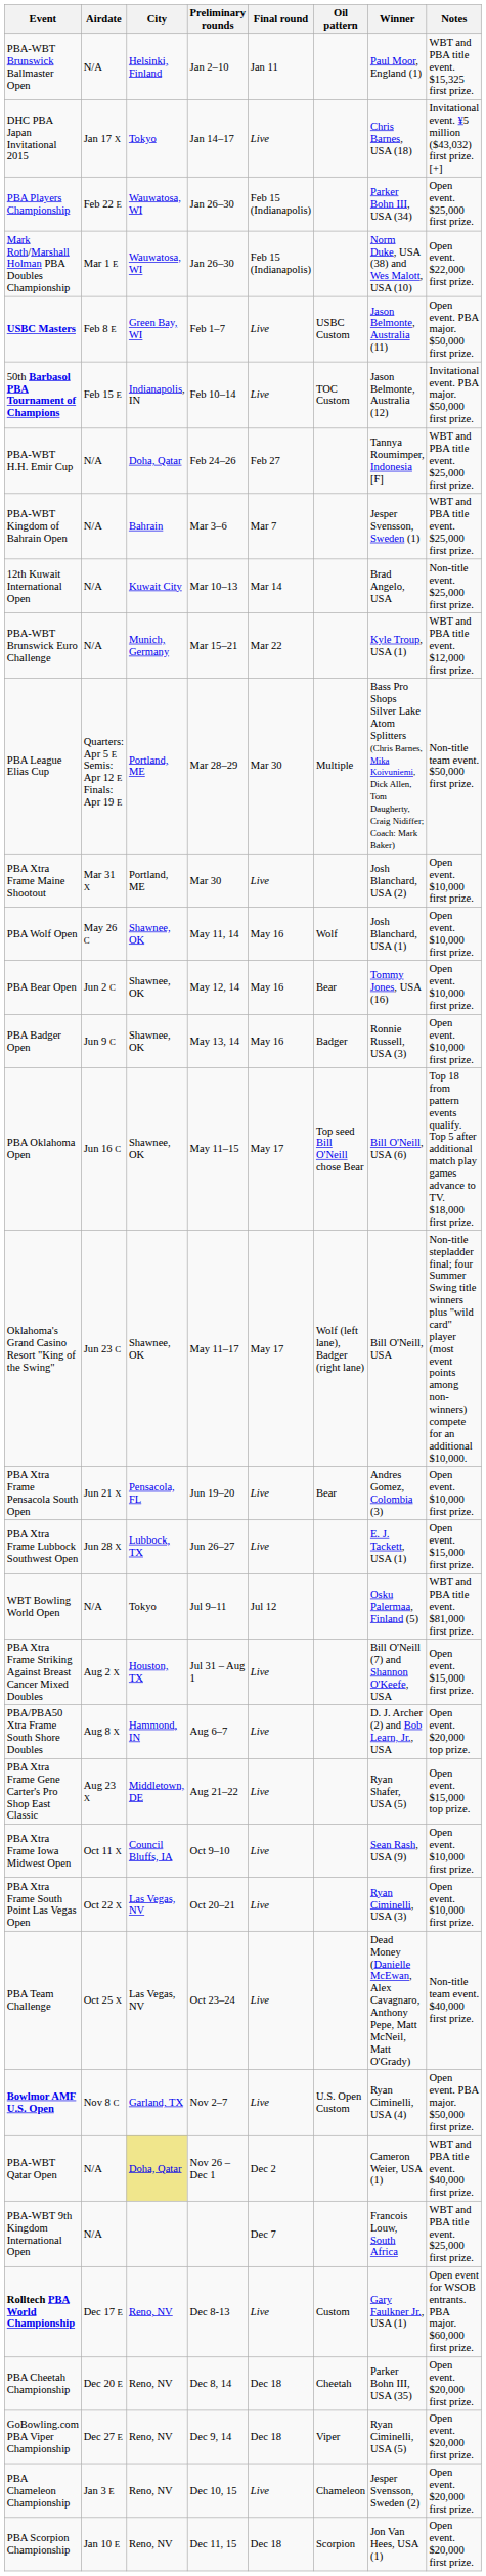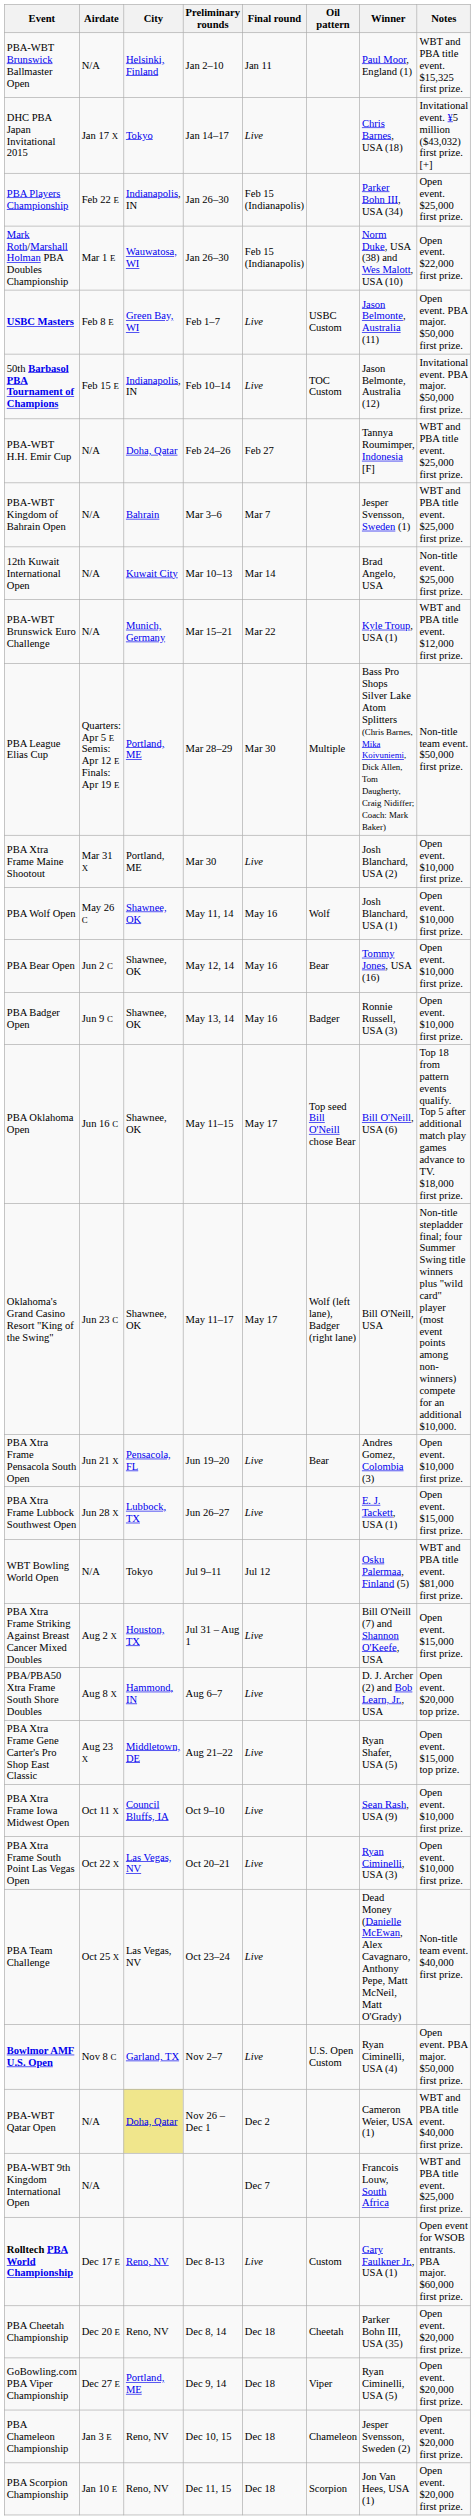 <table class="wikitable">
 <tr>
 <th>Event</th>
 <th>Airdate</th>
 <th>City</th>
 <th>Preliminary rounds</th>
 <th>Final round</th>
 <th>Oil pattern</th>
 <th>Winner</th>
 <th width=20%>Notes</th>
 </tr>
 <tr>
 <td>PBA-WBT <a href='#'>Brunswick</a> Ballmaster Open</td>
 <td>N/A</td>
 <td><a href='#'>Helsinki, Finland</a></td>
 <td>Jan 2–10</td>
 <td>Jan 11</td>
 <td></td>
 <td><a href='#'>Paul Moor</a>, England (1)</td>
 <td>WBT and PBA title event. $15,325 first prize.</td>
 </tr>
 <tr>
 <td>DHC PBA Japan Invitational 2015</td>
 <td>Jan 17 <small>X</small></td>
 <td><a href='#'>Tokyo</a></td>
 <td>Jan 14–17</td>
 <td><em>Live</em></td>
 <td></td>
 <td><a href='#'>Chris Barnes</a>, USA (18)</td>
 <td>Invitational event. <a href='#'>¥</a>5 million ($43,032) first prize. [+]</td>
 </tr>
 <tr>
 <td><a href='#'>PBA Players Championship</a></td>
 <td>Feb 22 <small>E</small></td>
-<td><a href='#'>Wauwatosa, WI</a></td>
+<td><a href='#'>Indianapolis</a>, IN</td>
 <td>Jan 26–30</td>
 <td>Feb 15 (Indianapolis)</td>
 <td></td>
 <td><a href='#'>Parker Bohn III</a>, USA (34)</td>
 <td>Open event. $25,000 first prize.</td>
 </tr>
 <tr>
 <td><a href='#'>Mark Roth</a>/<a href='#'>Marshall Holman</a> PBA Doubles Championship</td>
 <td>Mar 1 <small>E</small></td>
 <td><a href='#'>Wauwatosa, WI</a></td>
 <td>Jan 26–30</td>
 <td>Feb 15 (Indianapolis)</td>
 <td></td>
 <td><a href='#'>Norm Duke</a>, USA (38) and<br><a href='#'>Wes Malott</a>, USA (10)</td>
 <td>Open event. $22,000 first prize.</td>
 </tr>
 <tr>
 <td><strong><a href='#'>USBC Masters</a></strong></td>
 <td>Feb 8 <small>E</small></td>
 <td><a href='#'>Green Bay, WI</a></td>
 <td>Feb 1–7</td>
 <td><em>Live</em></td>
 <td>USBC Custom</td>
 <td><a href='#'>Jason Belmonte</a>, <a href='#'>Australia</a> (11)</td>
 <td>Open event. PBA major. $50,000 first prize.</td>
 </tr>
 <tr>
 <td>50th <strong><a href='#'>Barbasol PBA Tournament of Champions</a></strong></td>
 <td>Feb 15 <small>E</small></td>
 <td><a href='#'>Indianapolis</a>, IN</td>
 <td>Feb 10–14</td>
 <td><em>Live</em></td>
 <td>TOC Custom</td>
 <td>Jason Belmonte, Australia (12)</td>
 <td>Invitational event. PBA major. $50,000 first prize.</td>
 </tr>
 <tr>
 <td>PBA-WBT H.H. Emir Cup</td>
 <td>N/A</td>
 <td><a href='#'>Doha, Qatar</a></td>
 <td>Feb 24–26</td>
 <td>Feb 27</td>
 <td></td>
 <td>Tannya Roumimper, <a href='#'>Indonesia</a> [F]</td>
 <td>WBT and PBA title event. $25,000 first prize.</td>
 </tr>
 <tr>
 <td>PBA-WBT Kingdom of Bahrain Open</td>
 <td>N/A</td>
 <td><a href='#'>Bahrain</a></td>
 <td>Mar 3–6</td>
 <td>Mar 7</td>
 <td></td>
 <td>Jesper Svensson, <a href='#'>Sweden</a> (1)</td>
 <td>WBT and PBA title event. $25,000 first prize.</td>
 </tr>
 <tr>
 <td>12th Kuwait International Open</td>
 <td>N/A</td>
 <td><a href='#'>Kuwait City</a></td>
 <td>Mar 10–13</td>
 <td>Mar 14</td>
 <td></td>
 <td>Brad Angelo, USA</td>
 <td>Non-title event. $25,000 first prize.</td>
 </tr>
 <tr>
 <td>PBA-WBT Brunswick Euro Challenge</td>
 <td>N/A</td>
 <td><a href='#'>Munich, Germany</a></td>
 <td>Mar 15–21</td>
 <td>Mar 22</td>
 <td></td>
 <td><a href='#'>Kyle Troup</a>, USA (1)</td>
 <td>WBT and PBA title event. $12,000 first prize.</td>
 </tr>
 <tr>
 <td>PBA League Elias Cup</td>
 <td><br>Quarters: Apr 5 <small>E</small><br>Semis: Apr 12 <small>E</small><br>Finals: Apr 19 <small>E</small></td>
 <td><a href='#'>Portland, ME</a></td>
 <td>Mar 28–29</td>
 <td>Mar 30</td>
 <td>Multiple</td>
 <td>Bass Pro Shops Silver Lake Atom Splitters<br><small>(Chris Barnes, <a href='#'>Mika Koivuniemi</a>, Dick Allen, Tom Daugherty, Craig Nidiffer; Coach: Mark Baker)</small></td>
 <td>Non-title team event. $50,000 first prize.</td>
 </tr>
 <tr>
 <td>PBA Xtra Frame Maine Shootout</td>
 <td>Mar 31 <small>X</small></td>
 <td>Portland, ME</td>
 <td>Mar 30</td>
 <td><em>Live</em></td>
 <td></td>
 <td>Josh Blanchard, USA (2)</td>
 <td>Open event. $10,000 first prize.</td>
 </tr>
 <tr>
 <td>PBA Wolf Open</td>
 <td>May 26 <small>C</small></td>
 <td><a href='#'>Shawnee, OK</a></td>
 <td>May 11, 14</td>
 <td>May 16</td>
 <td>Wolf</td>
 <td>Josh Blanchard, USA (1)</td>
 <td>Open event. $10,000 first prize.</td>
 </tr>
 <tr>
 <td>PBA Bear Open</td>
 <td>Jun 2 <small>C</small></td>
 <td>Shawnee, OK</td>
 <td>May 12, 14</td>
 <td>May 16</td>
 <td>Bear</td>
 <td><a href='#'>Tommy Jones</a>, USA (16)</td>
 <td>Open event. $10,000 first prize.</td>
 </tr>
 <tr>
 <td>PBA Badger Open</td>
 <td>Jun 9 <small>C</small></td>
 <td>Shawnee, OK</td>
 <td>May 13, 14</td>
 <td>May 16</td>
 <td>Badger</td>
 <td>Ronnie Russell, USA (3)</td>
 <td>Open event. $10,000 first prize.</td>
 </tr>
 <tr>
 <td>PBA Oklahoma Open</td>
 <td>Jun 16 <small>C</small></td>
 <td>Shawnee, OK</td>
 <td>May 11–15</td>
 <td>May 17</td>
 <td>Top seed <a href='#'>Bill O'Neill</a> chose Bear</td>
 <td><a href='#'>Bill O'Neill</a>, USA (6)</td>
 <td>Top 18 from pattern events qualify. Top 5 after additional match play games advance to TV. $18,000 first prize.</td>
 </tr>
 <tr>
 <td>Oklahoma's Grand Casino Resort "King of the Swing"</td>
 <td>Jun 23 <small>C</small></td>
 <td>Shawnee, OK</td>
 <td>May 11–17</td>
 <td>May 17</td>
 <td>Wolf (left lane), Badger (right lane)</td>
 <td>Bill O'Neill, USA</td>
 <td>Non-title stepladder final; four Summer Swing title winners plus "wild card" player (most event points among non-winners) compete for an additional $10,000.</td>
 </tr>
 <tr>
 <td>PBA Xtra Frame Pensacola South Open</td>
 <td>Jun 21 <small>X</small></td>
 <td><a href='#'>Pensacola, FL</a></td>
 <td>Jun 19–20</td>
 <td><em>Live</em></td>
 <td>Bear</td>
 <td>Andres Gomez, <a href='#'>Colombia</a> (3)</td>
 <td>Open event. $10,000 first prize.</td>
 </tr>
 <tr>
 <td>PBA Xtra Frame Lubbock Southwest Open</td>
 <td>Jun 28 <small>X</small></td>
 <td><a href='#'>Lubbock, TX</a></td>
 <td>Jun 26–27</td>
 <td><em>Live</em></td>
 <td></td>
 <td><a href='#'>E. J. Tackett</a>, USA (1)</td>
 <td>Open event. $15,000 first prize.</td>
 </tr>
 <tr>
 <td>WBT Bowling World Open</td>
 <td>N/A</td>
 <td>Tokyo</td>
 <td>Jul 9–11</td>
 <td>Jul 12</td>
 <td></td>
 <td><a href='#'>Osku Palermaa</a>, <a href='#'>Finland</a> (5)</td>
 <td>WBT and PBA title event. $81,000 first prize.</td>
 </tr>
 <tr>
 <td>PBA Xtra Frame Striking Against Breast Cancer Mixed Doubles</td>
 <td>Aug 2 <small>X</small></td>
 <td><a href='#'>Houston, TX</a></td>
 <td>Jul 31 – Aug 1</td>
 <td><em>Live</em></td>
 <td></td>
 <td>Bill O'Neill (7) and <a href='#'>Shannon O'Keefe</a>, USA</td>
 <td>Open event. $15,000 first prize.</td>
 </tr>
 <tr>
 <td>PBA/PBA50 Xtra Frame South Shore Doubles</td>
 <td>Aug 8 <small>X</small></td>
 <td><a href='#'>Hammond, IN</a></td>
 <td>Aug 6–7</td>
 <td><em>Live</em></td>
 <td></td>
 <td>D. J. Archer (2) and <a href='#'>Bob Learn, Jr.</a>, USA</td>
 <td>Open event. $20,000 top prize.</td>
 </tr>
 <tr>
 <td>PBA Xtra Frame Gene Carter's Pro Shop East Classic</td>
 <td>Aug 23 <small>X</small></td>
 <td><a href='#'>Middletown, DE</a></td>
 <td>Aug 21–22</td>
 <td><em>Live</em></td>
 <td></td>
 <td>Ryan Shafer, USA (5)</td>
 <td>Open event. $15,000 top prize.</td>
 </tr>
 <tr>
 <td>PBA Xtra Frame Iowa Midwest Open</td>
 <td>Oct 11 <small>X</small></td>
 <td><a href='#'>Council Bluffs, IA</a></td>
 <td>Oct 9–10</td>
 <td><em>Live</em></td>
 <td></td>
 <td><a href='#'>Sean Rash</a>, USA (9)</td>
 <td>Open event. $10,000 first prize.</td>
 </tr>
 <tr>
 <td>PBA Xtra Frame South Point Las Vegas Open</td>
 <td>Oct 22 <small>X</small></td>
 <td><a href='#'>Las Vegas, NV</a></td>
 <td>Oct 20–21</td>
 <td><em>Live</em></td>
 <td></td>
 <td><a href='#'>Ryan Ciminelli</a>, USA (3)</td>
 <td>Open event. $10,000 first prize.</td>
 </tr>
 <tr>
 <td>PBA Team Challenge</td>
 <td>Oct 25 <small>X</small></td>
 <td>Las Vegas, NV</td>
 <td>Oct 23–24</td>
 <td><em>Live</em></td>
 <td></td>
 <td>Dead Money (<a href='#'>Danielle McEwan</a>, Alex Cavagnaro, Anthony Pepe, Matt McNeil, Matt O'Grady)</td>
 <td>Non-title team event. $40,000 first prize.</td>
 </tr>
 <tr>
 <td><strong><a href='#'>Bowlmor AMF U.S. Open</a></strong></td>
 <td>Nov 8 <small>C</small></td>
 <td><a href='#'>Garland, TX</a></td>
 <td>Nov 2–7</td>
 <td><em>Live</em></td>
 <td>U.S. Open Custom</td>
 <td>Ryan Ciminelli, USA (4)</td>
 <td>Open event. PBA major. $50,000 first prize.</td>
 </tr>
 <tr>
 <td>PBA-WBT Qatar Open</td>
 <td>N/A</td>
 <td style="background: khaki;"><a href='#'>Doha, Qatar</a></td>
 <td>Nov 26 – Dec 1</td>
 <td>Dec 2</td>
 <td></td>
 <td>Cameron Weier, USA (1)</td>
 <td>WBT and PBA title event. $40,000 first prize.</td>
 </tr>
 <tr>
 <td>PBA-WBT 9th Kingdom International Open</td>
 <td>N/A</td>
 <td></td>
 <td></td>
 <td>Dec 7</td>
 <td></td>
 <td>Francois Louw, <a href='#'>South Africa</a></td>
 <td>WBT and PBA title event. $25,000 first prize.</td>
 </tr>
 <tr>
 <td><strong>Rolltech <a href='#'>PBA World Championship</a></strong></td>
 <td>Dec 17 <small>E</small></td>
 <td><a href='#'>Reno, NV</a></td>
 <td>Dec 8-13</td>
 <td><em>Live</em></td>
 <td>Custom</td>
 <td><a href='#'>Gary Faulkner Jr.</a>, USA (1)</td>
 <td>Open event for WSOB entrants. PBA major. $60,000 first prize.</td>
 </tr>
 <tr>
 <td>PBA Cheetah Championship</td>
 <td>Dec 20 <small>E</small></td>
 <td>Reno, NV</td>
 <td>Dec 8, 14</td>
 <td>Dec 18</td>
 <td>Cheetah</td>
 <td>Parker Bohn III, USA (35)</td>
 <td>Open event. $20,000 first prize.</td>
 </tr>
 <tr>
 <td>GoBowling.com PBA Viper Championship</td>
 <td>Dec 27 <small>E</small></td>
-<td>Reno, NV</td>
+<td><a href='#'>Portland, ME</a></td>
 <td>Dec 9, 14</td>
 <td>Dec 18</td>
 <td>Viper</td>
 <td>Ryan Ciminelli, USA (5)</td>
 <td>Open event. $20,000 first prize.</td>
 </tr>
 <tr>
 <td>PBA Chameleon Championship</td>
 <td>Jan 3 <small>E</small></td>
 <td>Reno, NV</td>
 <td>Dec 10, 15</td>
-<td><em>Live</em></td>
+<td>Dec 18</td>
 <td>Chameleon</td>
 <td>Jesper Svensson, Sweden (2)</td>
 <td>Open event. $20,000 first prize.</td>
 </tr>
 <tr>
 <td>PBA Scorpion Championship</td>
 <td>Jan 10 <small>E</small></td>
 <td>Reno, NV</td>
 <td>Dec 11, 15</td>
 <td>Dec 18</td>
 <td>Scorpion</td>
 <td>Jon Van Hees, USA (1)</td>
 <td>Open event. $20,000 first prize.</td>
 </tr>
 </table>
